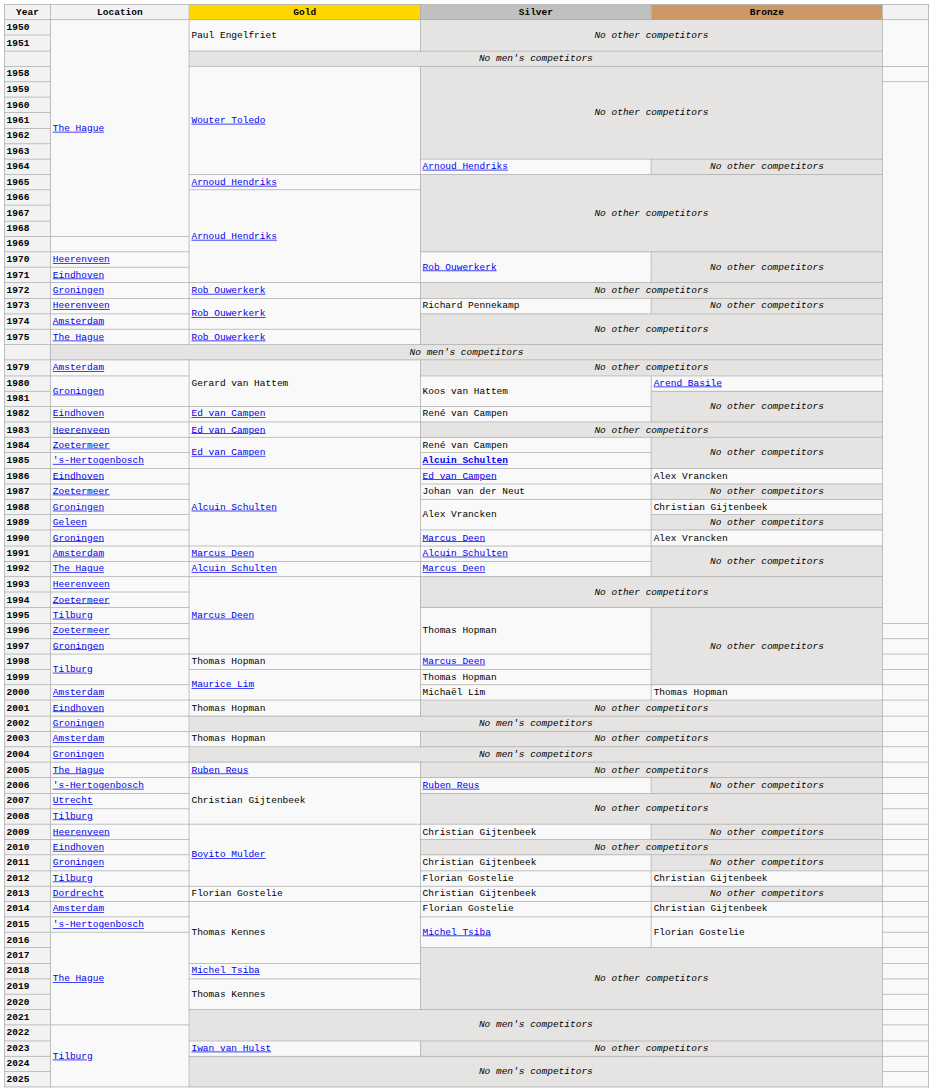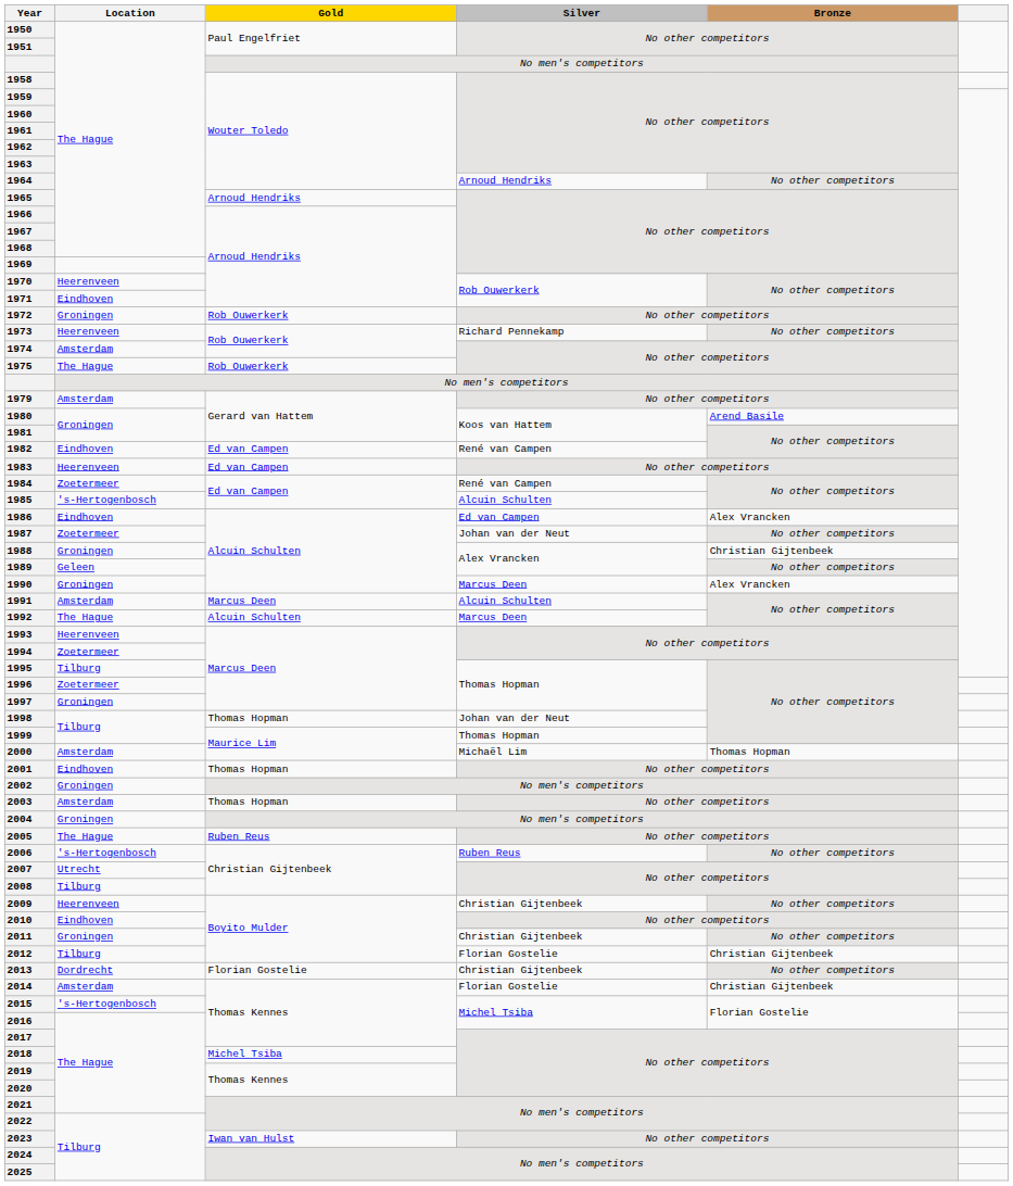 <table class="wikitable unsortable" style="text-align:left; width:80%">
 <tr>
 <th scope="col" style="text-align:center; width:5%">Year</th>
 <th scope="col" style="text-align:center; width:15%">Location</th>
 <th scope="col" style="text-align:center; width:25%; background:gold">Gold</th>
 <th scope="col" style="text-align:center; width:25%; background:silver">Silver</th>
 <th scope="col" style="text-align:center; width:25%; background:#c96">Bronze</th>
 <th scope="col" style="text-align:center; width:5%"></th>
 </tr>
 <tr>
 <th scope="row" style="text-align:left">1950</th>
 <td rowspan="14"><a href='#'>The Hague</a></td>
 <td rowspan="2">Paul Engelfriet</td>
 <td colspan="2" rowspan="2" bgcolor="e5e4e2" align="center"><em>No other competitors</em></td>
 <td rowspan="3"></td>
 </tr>
 <tr>
 <th scope="row" style="text-align:left">1951</th>
 </tr>
 <tr>
 <th scope="row" style="text-align:left"></th>
 <td colspan="3" bgcolor="e5e4e2" align="center"><em>No men's competitors</em></td>
 </tr>
 <tr>
 <th scope="row" style="text-align:left">1958</th>
 <td rowspan="7"><a href='#'>Wouter Toledo</a></td>
 <td colspan="2" rowspan="6" bgcolor="e5e4e2" align="center"><em>No other competitors</em></td>
 <td></td>
 </tr>
 <tr>
 <th scope="row" style="text-align:left">1959</th>
 <td rowspan="35"></td>
 </tr>
 <tr>
 <th scope="row" style="text-align:left">1960</th>
 </tr>
 <tr>
 <th scope="row" style="text-align:left">1961</th>
 </tr>
 <tr>
 <th scope="row" style="text-align:left">1962</th>
 </tr>
 <tr>
 <th scope="row" style="text-align:left">1963</th>
 </tr>
 <tr>
 <th scope="row" style="text-align:left">1964</th>
 <td><a href='#'>Arnoud Hendriks</a></td>
 <td bgcolor="e5e4e2" align="center"><em>No other competitors</em></td>
 </tr>
 <tr>
 <th scope="row" style="text-align:left">1965</th>
 <td><a href='#'>Arnoud Hendriks</a></td>
 <td colspan="2" rowspan="5" bgcolor="e5e4e2" align="center"><em>No other competitors</em></td>
 </tr>
 <tr>
 <th scope="row" style="text-align:left">1966</th>
 <td rowspan="6"><a href='#'>Arnoud Hendriks</a></td>
 </tr>
 <tr>
 <th scope="row" style="text-align:left">1967</th>
 </tr>
 <tr>
 <th scope="row" style="text-align:left">1968</th>
 </tr>
 <tr>
 <th scope="row" style="text-align:left">1969</th>
 <td></td>
 </tr>
 <tr>
 <th scope="row" style="text-align:left">1970</th>
 <td><a href='#'>Heerenveen</a></td>
 <td rowspan="2"><a href='#'>Rob Ouwerkerk</a></td>
 <td rowspan="2" bgcolor="e5e4e2" align="center"><em>No other competitors</em></td>
 </tr>
 <tr>
 <th scope="row" style="text-align:left">1971</th>
 <td><a href='#'>Eindhoven</a></td>
 </tr>
 <tr>
 <th scope="row" style="text-align:left">1972</th>
 <td><a href='#'>Groningen</a></td>
 <td><a href='#'>Rob Ouwerkerk</a></td>
 <td colspan="2" bgcolor="e5e4e2" align="center"><em>No other competitors</em></td>
 </tr>
 <tr>
 <th scope="row" style="text-align:left">1973</th>
 <td><a href='#'>Heerenveen</a></td>
 <td rowspan="2"><a href='#'>Rob Ouwerkerk</a></td>
 <td>Richard Pennekamp</td>
 <td bgcolor="e5e4e2" align="center"><em>No other competitors</em></td>
 </tr>
 <tr>
 <th scope="row" style="text-align:left">1974</th>
 <td><a href='#'>Amsterdam</a></td>
 <td colspan="2" rowspan="2" align="center" bgcolor="e5e4e2"><em>No other competitors</em></td>
 </tr>
 <tr>
 <th scope="row" style="text-align:left">1975</th>
 <td><a href='#'>The Hague</a></td>
 <td><a href='#'>Rob Ouwerkerk</a></td>
 </tr>
 <tr>
 <th scope="row" style="text-align:left"></th>
 <td colspan="4" bgcolor="e5e4e2" align="center"><em>No men's competitors</em></td>
 </tr>
 <tr>
 <th scope="row" style="text-align:left">1979</th>
 <td><a href='#'>Amsterdam</a></td>
 <td rowspan="3">Gerard van Hattem</td>
 <td colspan="2" align="center" bgcolor="e5e4e2"><em>No other competitors</em></td>
 </tr>
 <tr>
 <th scope="row" style="text-align:left">1980</th>
 <td rowspan="2"><a href='#'>Groningen</a></td>
 <td rowspan="2">Koos van Hattem</td>
 <td><a href='#'>Arend Basile</a></td>
 </tr>
 <tr>
 <th scope="row" style="text-align:left">1981</th>
 <td rowspan="2" bgcolor="e5e4e2" align="center"><em>No other competitors</em></td>
 </tr>
 <tr>
 <th scope="row" style="text-align:left">1982</th>
 <td><a href='#'>Eindhoven</a></td>
 <td><a href='#'>Ed van Campen</a></td>
 <td>René van Campen</td>
 </tr>
 <tr>
 <th scope="row" style="text-align:left">1983</th>
 <td><a href='#'>Heerenveen</a></td>
 <td><a href='#'>Ed van Campen</a></td>
 <td colspan="2" align="center" bgcolor="e5e4e2"><em>No other competitors</em></td>
 </tr>
 <tr>
 <th scope="row" style="text-align:left">1984</th>
 <td><a href='#'>Zoetermeer</a></td>
 <td rowspan="2"><a href='#'>Ed van Campen</a></td>
 <td>René van Campen</td>
 <td rowspan="2" bgcolor="e5e4e2" align="center"><em>No other competitors</em></td>
 </tr>
 <tr>
 <th scope="row" style="text-align:left">1985</th>
 <td><a href='#'>'s-Hertogenbosch</a></td>
-<td><strong><a href='#'>Alcuin Schulten</a></strong></td>
+<td><a href='#'>Alcuin Schulten</a></td>
 </tr>
 <tr>
 <th scope="row" style="text-align:left">1986</th>
 <td><a href='#'>Eindhoven</a></td>
 <td rowspan="5"><a href='#'>Alcuin Schulten</a></td>
 <td><a href='#'>Ed van Campen</a></td>
 <td>Alex Vrancken</td>
 </tr>
 <tr>
 <th scope="row" style="text-align:left">1987</th>
 <td><a href='#'>Zoetermeer</a></td>
 <td>Johan van der Neut</td>
 <td bgcolor="e5e4e2" align="center"><em>No other competitors</em></td>
 </tr>
 <tr>
 <th scope="row" style="text-align:left">1988</th>
 <td><a href='#'>Groningen</a></td>
 <td rowspan="2">Alex Vrancken</td>
 <td>Christian Gijtenbeek</td>
 </tr>
 <tr>
 <th scope="row" style="text-align:left">1989</th>
 <td><a href='#'>Geleen</a></td>
 <td bgcolor="e5e4e2" align="center"><em>No other competitors</em></td>
 </tr>
 <tr>
 <th scope="row" style="text-align:left">1990</th>
 <td><a href='#'>Groningen</a></td>
 <td><a href='#'>Marcus Deen</a></td>
 <td>Alex Vrancken</td>
 </tr>
 <tr>
 <th scope="row" style="text-align:left">1991</th>
 <td><a href='#'>Amsterdam</a></td>
 <td><a href='#'>Marcus Deen</a></td>
 <td><a href='#'>Alcuin Schulten</a></td>
 <td rowspan="2" bgcolor="e5e4e2" align="center"><em>No other competitors</em></td>
 </tr>
 <tr>
 <th scope="row" style="text-align:left">1992</th>
 <td><a href='#'>The Hague</a></td>
 <td><a href='#'>Alcuin Schulten</a></td>
 <td><a href='#'>Marcus Deen</a></td>
 </tr>
 <tr>
 <th scope="row" style="text-align:left">1993</th>
 <td><a href='#'>Heerenveen</a></td>
 <td rowspan="5"><a href='#'>Marcus Deen</a></td>
 <td colspan="2" rowspan="2" bgcolor="e5e4e2" align="center"><em>No other competitors</em></td>
 </tr>
 <tr>
 <th scope="row" style="text-align:left">1994</th>
 <td><a href='#'>Zoetermeer</a></td>
 </tr>
 <tr>
 <th scope="row" style="text-align:left">1995</th>
 <td><a href='#'>Tilburg</a></td>
 <td rowspan="3">Thomas Hopman</td>
 <td rowspan="5" align="center" bgcolor="e5e4e2"><em>No other competitors</em></td>
 </tr>
 <tr>
 <th scope="row" style="text-align:left">1996</th>
 <td><a href='#'>Zoetermeer</a></td>
 <td></td>
 </tr>
 <tr>
 <th scope="row" style="text-align:left">1997</th>
 <td><a href='#'>Groningen</a></td>
 <td></td>
 </tr>
 <tr>
 <th scope="row" style="text-align:left">1998</th>
 <td rowspan="2"><a href='#'>Tilburg</a></td>
 <td>Thomas Hopman</td>
-<td><a href='#'>Marcus Deen</a></td>
+<td>Johan van der Neut</td>
 <td></td>
 </tr>
 <tr>
 <th scope="row" style="text-align:left">1999</th>
 <td rowspan="2"><a href='#'>Maurice Lim</a></td>
 <td>Thomas Hopman</td>
 <td></td>
 </tr>
 <tr>
 <th scope="row" style="text-align:left">2000</th>
 <td><a href='#'>Amsterdam</a></td>
 <td>Michaël Lim</td>
 <td>Thomas Hopman</td>
 <td></td>
 </tr>
 <tr>
 <th scope="row" style="text-align:left">2001</th>
 <td><a href='#'>Eindhoven</a></td>
 <td>Thomas Hopman</td>
 <td colspan="2" align="center" bgcolor="e5e4e2"><em>No other competitors</em></td>
 <td></td>
 </tr>
 <tr>
 <th scope="row" style="text-align:left">2002</th>
 <td><a href='#'>Groningen</a></td>
 <td colspan="3" align="center" bgcolor="e5e4e2"><em>No men's competitors</em></td>
 <td></td>
 </tr>
 <tr>
 <th scope="row" style="text-align:left">2003</th>
 <td><a href='#'>Amsterdam</a></td>
 <td>Thomas Hopman</td>
 <td colspan="2" align="center" bgcolor="e5e4e2"><em>No other competitors</em></td>
 <td></td>
 </tr>
 <tr>
 <th scope="row" style="text-align:left">2004</th>
 <td><a href='#'>Groningen</a></td>
 <td colspan="3" align="center" bgcolor="e5e4e2"><em>No men's competitors</em></td>
 <td></td>
 </tr>
 <tr>
 <th scope="row" style="text-align:left">2005</th>
 <td><a href='#'>The Hague</a></td>
 <td><a href='#'>Ruben Reus</a></td>
 <td colspan="2" align="center" bgcolor="e5e4e2"><em>No other competitors</em></td>
 <td></td>
 </tr>
 <tr>
 <th scope="row" style="text-align:left">2006</th>
 <td><a href='#'>'s-Hertogenbosch</a></td>
 <td rowspan="3">Christian Gijtenbeek</td>
 <td><a href='#'>Ruben Reus</a></td>
 <td align="center" bgcolor="e5e4e2"><em>No other competitors</em></td>
 <td></td>
 </tr>
 <tr>
 <th scope="row" style="text-align:left">2007</th>
 <td><a href='#'>Utrecht</a></td>
 <td colspan="2" rowspan="2" align="center" bgcolor="e5e4e2"><em>No other competitors</em></td>
 <td></td>
 </tr>
 <tr>
 <th scope="row" style="text-align:left">2008</th>
 <td><a href='#'>Tilburg</a></td>
 <td></td>
 </tr>
 <tr>
 <th scope="row" style="text-align:left">2009</th>
 <td><a href='#'>Heerenveen</a></td>
 <td rowspan="4"><a href='#'>Boyito Mulder</a></td>
 <td>Christian Gijtenbeek</td>
 <td align="center" bgcolor="e5e4e2"><em>No other competitors</em></td>
 <td></td>
 </tr>
 <tr>
 <th scope="row" style="text-align:left">2010</th>
 <td><a href='#'>Eindhoven</a></td>
 <td colspan="2" align="center" bgcolor="e5e4e2"><em>No other competitors</em></td>
 <td></td>
 </tr>
 <tr>
 <th scope="row" style="text-align:left">2011</th>
 <td><a href='#'>Groningen</a></td>
 <td>Christian Gijtenbeek</td>
 <td align="center" bgcolor="e5e4e2"><em>No other competitors</em></td>
 <td></td>
 </tr>
 <tr>
 <th scope="row" style="text-align:left">2012</th>
 <td><a href='#'>Tilburg</a></td>
 <td>Florian Gostelie</td>
 <td>Christian Gijtenbeek</td>
 <td></td>
 </tr>
 <tr>
 <th scope="row" style="text-align:left">2013</th>
 <td><a href='#'>Dordrecht</a></td>
 <td>Florian Gostelie</td>
 <td>Christian Gijtenbeek</td>
 <td align="center" bgcolor="e5e4e2"><em>No other competitors</em></td>
 <td></td>
 </tr>
 <tr>
 <th scope="row" style="text-align:left">2014</th>
 <td><a href='#'>Amsterdam</a></td>
 <td rowspan="4">Thomas Kennes</td>
 <td>Florian Gostelie</td>
 <td>Christian Gijtenbeek</td>
 <td></td>
 </tr>
 <tr>
 <th scope="row" style="text-align:left">2015</th>
 <td><a href='#'>'s-Hertogenbosch</a></td>
 <td rowspan="2"><a href='#'>Michel Tsiba</a></td>
 <td rowspan="2">Florian Gostelie</td>
 <td></td>
 </tr>
 <tr>
 <th scope="row" style="text-align:left">2016</th>
 <td rowspan="6"><a href='#'>The Hague</a></td>
 <td></td>
 </tr>
 <tr>
 <th scope="row" style="text-align:left">2017</th>
 <td colspan="2" rowspan="4" align="center" bgcolor="e5e4e2"><em>No other competitors</em></td>
 <td></td>
 </tr>
 <tr>
 <th scope="row" style="text-align:left">2018</th>
 <td><a href='#'>Michel Tsiba</a></td>
 <td></td>
 </tr>
 <tr>
 <th scope="row" style="text-align:left">2019</th>
 <td rowspan="2">Thomas Kennes</td>
 <td></td>
 </tr>
 <tr>
 <th scope="row" style="text-align:left">2020</th>
 <td></td>
 </tr>
 <tr>
 <th scope="row" style="text-align:left">2021</th>
 <td colspan="3" rowspan="2" align="center" bgcolor="e5e4e2"><em>No men's competitors</em></td>
 <td></td>
 </tr>
 <tr>
 <th scope="row" style="text-align:left">2022</th>
 <td rowspan="4"><a href='#'>Tilburg</a></td>
 <td></td>
 </tr>
 <tr>
 <th scope="row" style="text-align:left">2023</th>
 <td><a href='#'>Iwan van Hulst</a></td>
 <td colspan="2" align="center" bgcolor="e5e4e2"><em>No other competitors</em></td>
 <td></td>
 </tr>
 <tr>
 <th scope="row" style="text-align:left">2024</th>
 <td colspan="3" rowspan="2" align="center" bgcolor="e5e4e2"><em>No men's competitors</em></td>
 <td></td>
 </tr>
 <tr>
 <th scope="row" style="text-align:left">2025</th>
 <td></td>
 </tr>
 </table>
